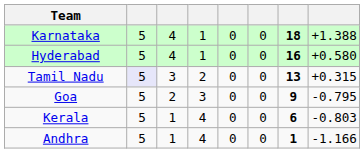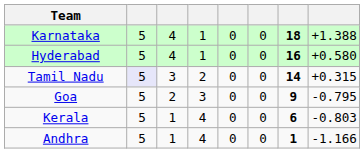 <table class="wikitable" style="text-align:center">
 <tr>
 <th style="width:120px">Team</th>
 <th style="width:25px"></th>
 <th style="width:25px"></th>
 <th style="width:25px"></th>
 <th style="width:25px"></th>
 <th style="width:25px"></th>
 <th style="width:25px"></th>
 <th style="width:40px;"></th>
 </tr>
 <tr style="background:#cfc;">
 <td><a href='#'>Karnataka</a></td>
 <td>5</td>
 <td>4</td>
 <td>1</td>
 <td>0</td>
 <td>0</td>
 <td><strong>18</strong></td>
 <td>+1.388</td>
 </tr>
 <tr style="background:#cfc;">
 <td><a href='#'>Hyderabad</a></td>
 <td>5</td>
 <td>4</td>
 <td>1</td>
 <td>0</td>
 <td>0</td>
 <td><strong>16</strong></td>
 <td>+0.580</td>
 </tr>
 <tr>
 <td><a href='#'>Tamil Nadu</a></td>
 <td style="background: lavender;">5</td>
 <td>3</td>
 <td>2</td>
 <td>0</td>
 <td>0</td>
-<td><strong>13</strong></td>
+<td><strong>14</strong></td>
 <td>+0.315</td>
 </tr>
 <tr>
 <td><a href='#'>Goa</a></td>
 <td>5</td>
 <td>2</td>
 <td>3</td>
 <td>0</td>
 <td>0</td>
 <td><strong>9</strong></td>
 <td>-0.795</td>
 </tr>
 <tr>
 <td><a href='#'>Kerala</a></td>
 <td>5</td>
 <td>1</td>
 <td>4</td>
 <td>0</td>
 <td>0</td>
 <td><strong>6</strong></td>
 <td>-0.803</td>
 </tr>
 <tr>
 <td><a href='#'>Andhra</a></td>
 <td>5</td>
 <td>1</td>
 <td>4</td>
 <td>0</td>
 <td>0</td>
 <td><strong>1</strong></td>
 <td>-1.166</td>
 </tr>
 </table>
